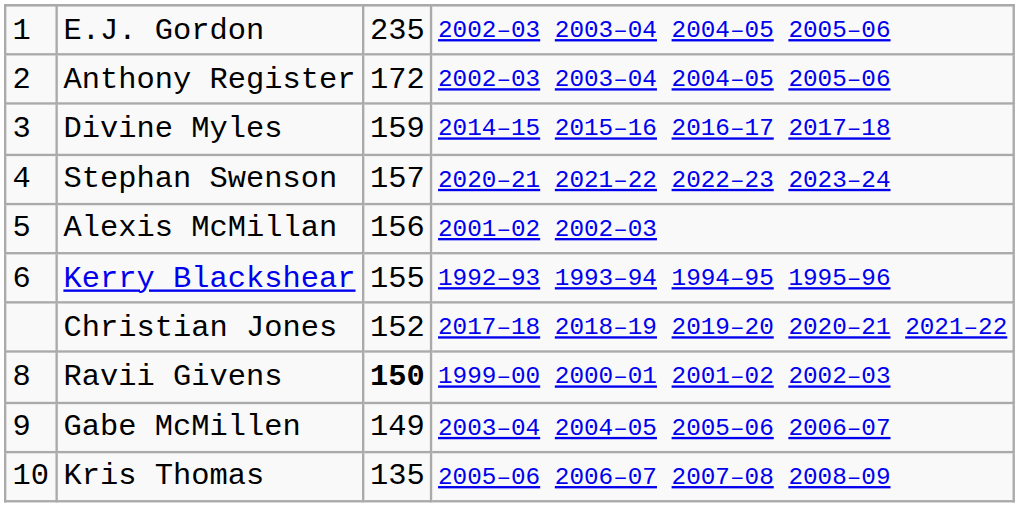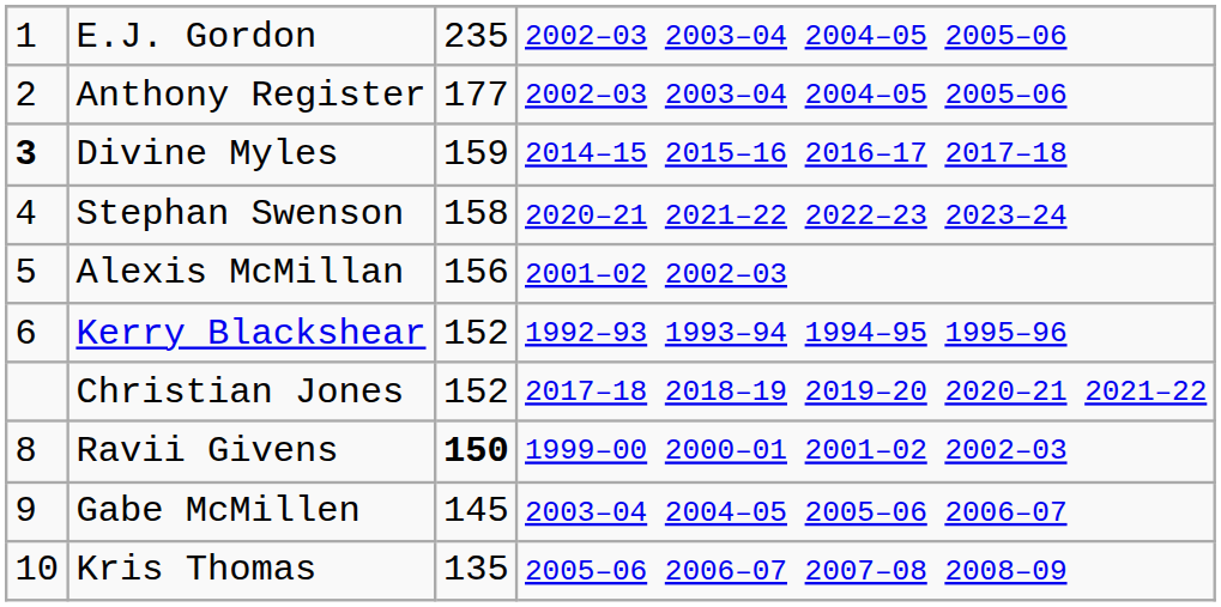 <table class="wikitable">
 <tr>
 </tr>
 <tr>
 <td>1</td>
 <td>E.J. Gordon</td>
 <td>235</td>
 <td style="font-size:80%;"><a href='#'>2002–03</a> <a href='#'>2003–04</a> <a href='#'>2004–05</a> <a href='#'>2005–06</a></td>
 </tr>
 <tr>
 <td>2</td>
 <td>Anthony Register</td>
-<td>172</td>
+<td>177</td>
 <td style="font-size:80%;"><a href='#'>2002–03</a> <a href='#'>2003–04</a> <a href='#'>2004–05</a> <a href='#'>2005–06</a></td>
 </tr>
 <tr>
-<td>3</td>
+<td><strong>3</strong></td>
 <td>Divine Myles</td>
 <td>159</td>
 <td style="font-size:80%;"><a href='#'>2014–15</a> <a href='#'>2015–16</a> <a href='#'>2016–17</a> <a href='#'>2017–18</a></td>
 </tr>
 <tr>
 <td>4</td>
 <td>Stephan Swenson</td>
-<td>157</td>
+<td>158</td>
 <td style="font-size:80%;"><a href='#'>2020–21</a> <a href='#'>2021–22</a> <a href='#'>2022–23</a> <a href='#'>2023–24</a></td>
 </tr>
 <tr>
 <td>5</td>
 <td>Alexis McMillan</td>
 <td>156</td>
 <td style="font-size:80%;"><a href='#'>2001–02</a> <a href='#'>2002–03</a></td>
 </tr>
 <tr>
 <td>6</td>
 <td><a href='#'>Kerry Blackshear</a></td>
-<td>155</td>
+<td>152</td>
 <td style="font-size:80%;"><a href='#'>1992–93</a> <a href='#'>1993–94</a> <a href='#'>1994–95</a> <a href='#'>1995–96</a></td>
 </tr>
 <tr>
 <td></td>
 <td>Christian Jones</td>
 <td>152</td>
 <td style="font-size:80%;"><a href='#'>2017–18</a> <a href='#'>2018–19</a> <a href='#'>2019–20</a> <a href='#'>2020–21</a> <a href='#'>2021–22</a></td>
 </tr>
 <tr>
 <td>8</td>
 <td>Ravii Givens</td>
 <td><strong>150</strong></td>
 <td style="font-size:80%;"><a href='#'>1999–00</a> <a href='#'>2000–01</a> <a href='#'>2001–02</a> <a href='#'>2002–03</a></td>
 </tr>
 <tr>
 <td>9</td>
 <td>Gabe McMillen</td>
-<td>149</td>
+<td>145</td>
 <td style="font-size:80%;"><a href='#'>2003–04</a> <a href='#'>2004–05</a> <a href='#'>2005–06</a> <a href='#'>2006–07</a></td>
 </tr>
 <tr>
 <td>10</td>
 <td>Kris Thomas</td>
 <td>135</td>
 <td style="font-size:80%;"><a href='#'>2005–06</a> <a href='#'>2006–07</a> <a href='#'>2007–08</a> <a href='#'>2008–09</a></td>
 </tr>
 </table>
